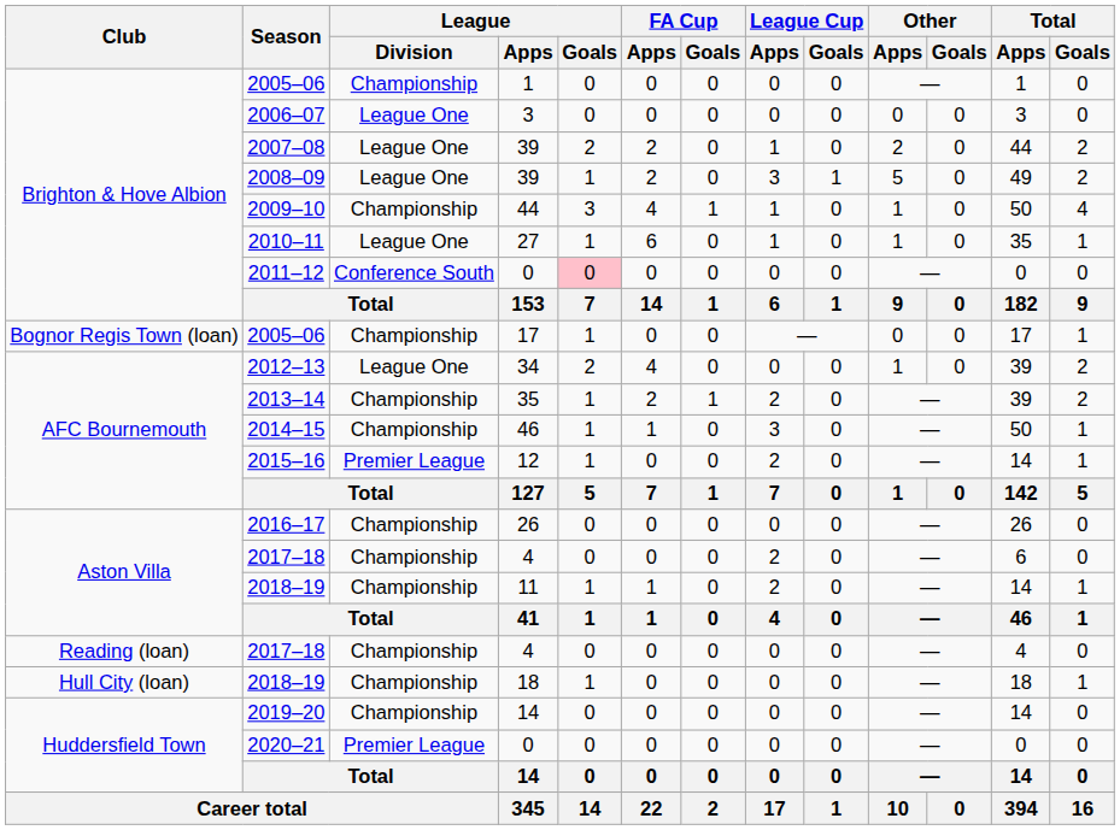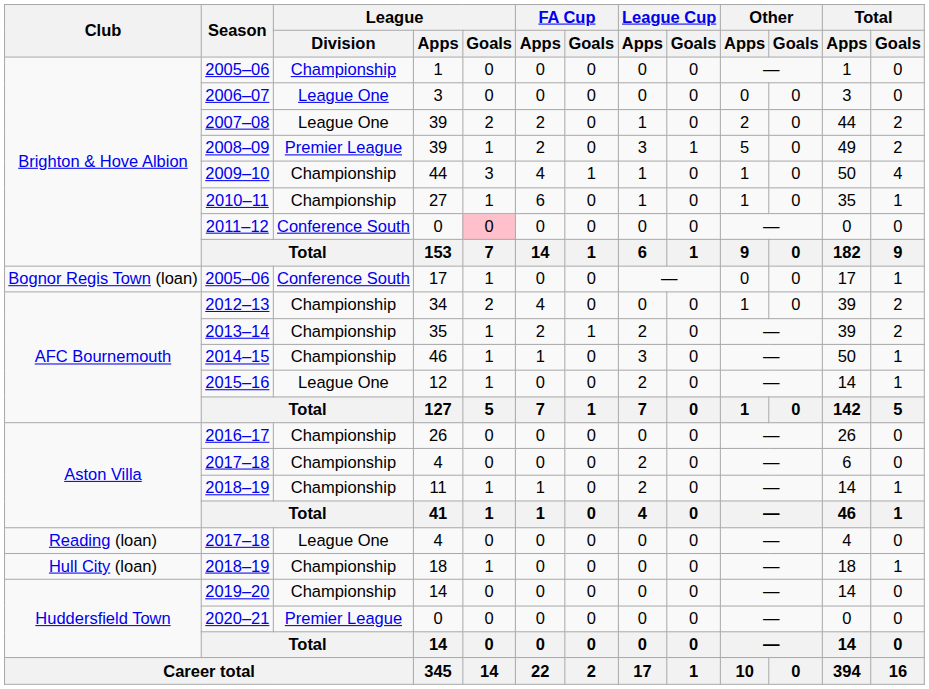 <table class="wikitable" style="text-align: center;">
 <tr>
 <th rowspan="2">Club</th>
 <th rowspan="2">Season</th>
 <th colspan="3">League</th>
 <th colspan="2"><a href='#'>FA Cup</a></th>
 <th colspan="2"><a href='#'>League Cup</a></th>
 <th colspan="2">Other</th>
 <th colspan="2">Total</th>
 </tr>
 <tr>
 <th>Division</th>
 <th>Apps</th>
 <th>Goals</th>
 <th>Apps</th>
 <th>Goals</th>
 <th>Apps</th>
 <th>Goals</th>
 <th>Apps</th>
 <th>Goals</th>
 <th>Apps</th>
 <th>Goals</th>
 </tr>
 <tr>
 <td rowspan="8"><a href='#'>Brighton & Hove Albion</a></td>
 <td><a href='#'>2005–06</a></td>
 <td><a href='#'>Championship</a></td>
 <td>1</td>
 <td>0</td>
 <td>0</td>
 <td>0</td>
 <td>0</td>
 <td>0</td>
 <td colspan="2">—</td>
 <td>1</td>
 <td>0</td>
 </tr>
 <tr>
 <td><a href='#'>2006–07</a></td>
 <td><a href='#'>League One</a></td>
 <td>3</td>
 <td>0</td>
 <td>0</td>
 <td>0</td>
 <td>0</td>
 <td>0</td>
 <td>0</td>
 <td>0</td>
 <td>3</td>
 <td>0</td>
 </tr>
 <tr>
 <td><a href='#'>2007–08</a></td>
 <td>League One</td>
 <td>39</td>
 <td>2</td>
 <td>2</td>
 <td>0</td>
 <td>1</td>
 <td>0</td>
 <td>2</td>
 <td>0</td>
 <td>44</td>
 <td>2</td>
 </tr>
 <tr>
 <td><a href='#'>2008–09</a></td>
-<td>League One</td>
+<td><a href='#'>Premier League</a></td>
 <td>39</td>
 <td>1</td>
 <td>2</td>
 <td>0</td>
 <td>3</td>
 <td>1</td>
 <td>5</td>
 <td>0</td>
 <td>49</td>
 <td>2</td>
 </tr>
 <tr>
 <td><a href='#'>2009–10</a></td>
 <td>Championship</td>
 <td>44</td>
 <td>3</td>
 <td>4</td>
 <td>1</td>
 <td>1</td>
 <td>0</td>
 <td>1</td>
 <td>0</td>
 <td>50</td>
 <td>4</td>
 </tr>
 <tr>
 <td><a href='#'>2010–11</a></td>
-<td>League One</td>
+<td>Championship</td>
 <td>27</td>
 <td>1</td>
 <td>6</td>
 <td>0</td>
 <td>1</td>
 <td>0</td>
 <td>1</td>
 <td>0</td>
 <td>35</td>
 <td>1</td>
 </tr>
 <tr>
 <td><a href='#'>2011–12</a></td>
 <td><a href='#'>Conference South</a></td>
 <td>0</td>
 <td style="background: pink;">0</td>
 <td>0</td>
 <td>0</td>
 <td>0</td>
 <td>0</td>
 <td colspan="2">—</td>
 <td>0</td>
 <td>0</td>
 </tr>
 <tr>
 <th colspan="2">Total</th>
 <th>153</th>
 <th>7</th>
 <th>14</th>
 <th>1</th>
 <th>6</th>
 <th>1</th>
 <th>9</th>
 <th>0</th>
 <th>182</th>
 <th>9</th>
 </tr>
 <tr>
 <td><a href='#'>Bognor Regis Town</a> (loan)</td>
 <td><a href='#'>2005–06</a></td>
-<td>Championship</td>
+<td><a href='#'>Conference South</a></td>
 <td>17</td>
 <td>1</td>
 <td>0</td>
 <td>0</td>
 <td colspan="2">—</td>
 <td>0</td>
 <td>0</td>
 <td>17</td>
 <td>1</td>
 </tr>
 <tr>
 <td rowspan="5"><a href='#'>AFC Bournemouth</a></td>
 <td><a href='#'>2012–13</a></td>
-<td>League One</td>
+<td>Championship</td>
 <td>34</td>
 <td>2</td>
 <td>4</td>
 <td>0</td>
 <td>0</td>
 <td>0</td>
 <td>1</td>
 <td>0</td>
 <td>39</td>
 <td>2</td>
 </tr>
 <tr>
 <td><a href='#'>2013–14</a></td>
 <td>Championship</td>
 <td>35</td>
 <td>1</td>
 <td>2</td>
 <td>1</td>
 <td>2</td>
 <td>0</td>
 <td colspan="2">—</td>
 <td>39</td>
 <td>2</td>
 </tr>
 <tr>
 <td><a href='#'>2014–15</a></td>
 <td>Championship</td>
 <td>46</td>
 <td>1</td>
 <td>1</td>
 <td>0</td>
 <td>3</td>
 <td>0</td>
 <td colspan="2">—</td>
 <td>50</td>
 <td>1</td>
 </tr>
 <tr>
 <td><a href='#'>2015–16</a></td>
-<td><a href='#'>Premier League</a></td>
+<td>League One</td>
 <td>12</td>
 <td>1</td>
 <td>0</td>
 <td>0</td>
 <td>2</td>
 <td>0</td>
 <td colspan="2">—</td>
 <td>14</td>
 <td>1</td>
 </tr>
 <tr>
 <th colspan="2">Total</th>
 <th>127</th>
 <th>5</th>
 <th>7</th>
 <th>1</th>
 <th>7</th>
 <th>0</th>
 <th>1</th>
 <th>0</th>
 <th>142</th>
 <th>5</th>
 </tr>
 <tr>
 <td rowspan="4"><a href='#'>Aston Villa</a></td>
 <td><a href='#'>2016–17</a></td>
 <td>Championship</td>
 <td>26</td>
 <td>0</td>
 <td>0</td>
 <td>0</td>
 <td>0</td>
 <td>0</td>
 <td colspan="2">—</td>
 <td>26</td>
 <td>0</td>
 </tr>
 <tr>
 <td><a href='#'>2017–18</a></td>
 <td>Championship</td>
 <td>4</td>
 <td>0</td>
 <td>0</td>
 <td>0</td>
 <td>2</td>
 <td>0</td>
 <td colspan="2">—</td>
 <td>6</td>
 <td>0</td>
 </tr>
 <tr>
 <td><a href='#'>2018–19</a></td>
 <td>Championship</td>
 <td>11</td>
 <td>1</td>
 <td>1</td>
 <td>0</td>
 <td>2</td>
 <td>0</td>
 <td colspan="2">—</td>
 <td>14</td>
 <td>1</td>
 </tr>
 <tr>
 <th colspan="2">Total</th>
 <th>41</th>
 <th>1</th>
 <th>1</th>
 <th>0</th>
 <th>4</th>
 <th>0</th>
 <th colspan="2">—</th>
 <th>46</th>
 <th>1</th>
 </tr>
 <tr>
 <td><a href='#'>Reading</a> (loan)</td>
 <td><a href='#'>2017–18</a></td>
-<td>Championship</td>
+<td>League One</td>
 <td>4</td>
 <td>0</td>
 <td>0</td>
 <td>0</td>
 <td>0</td>
 <td>0</td>
 <td colspan="2">—</td>
 <td>4</td>
 <td>0</td>
 </tr>
 <tr>
 <td><a href='#'>Hull City</a> (loan)</td>
 <td><a href='#'>2018–19</a></td>
 <td>Championship</td>
 <td>18</td>
 <td>1</td>
 <td>0</td>
 <td>0</td>
 <td>0</td>
 <td>0</td>
 <td colspan="2">—</td>
 <td>18</td>
 <td>1</td>
 </tr>
 <tr>
 <td rowspan="3"><a href='#'>Huddersfield Town</a></td>
 <td><a href='#'>2019–20</a></td>
 <td>Championship</td>
 <td>14</td>
 <td>0</td>
 <td>0</td>
 <td>0</td>
 <td>0</td>
 <td>0</td>
 <td colspan="2">—</td>
 <td>14</td>
 <td>0</td>
 </tr>
 <tr>
 <td><a href='#'>2020–21</a></td>
 <td><a href='#'>Premier League</a></td>
 <td>0</td>
 <td>0</td>
 <td>0</td>
 <td>0</td>
 <td>0</td>
 <td>0</td>
 <td colspan="2">—</td>
 <td>0</td>
 <td>0</td>
 </tr>
 <tr>
 <th colspan="2">Total</th>
 <th>14</th>
 <th>0</th>
 <th>0</th>
 <th>0</th>
 <th>0</th>
 <th>0</th>
 <th colspan="2">—</th>
 <th>14</th>
 <th>0</th>
 </tr>
 <tr>
 <th colspan="3">Career total</th>
 <th>345</th>
 <th>14</th>
 <th>22</th>
 <th>2</th>
 <th>17</th>
 <th>1</th>
 <th>10</th>
 <th>0</th>
 <th>394</th>
 <th>16</th>
 </tr>
 </table>
